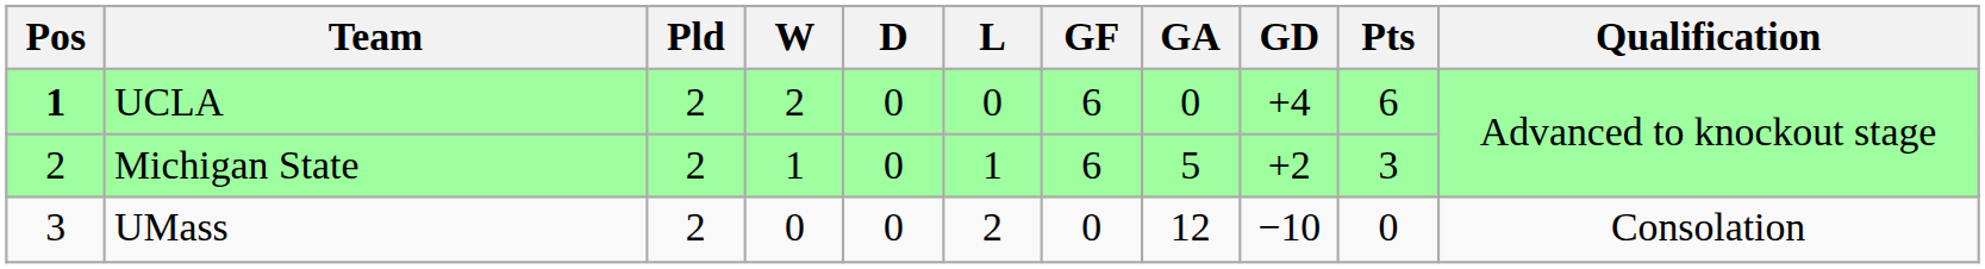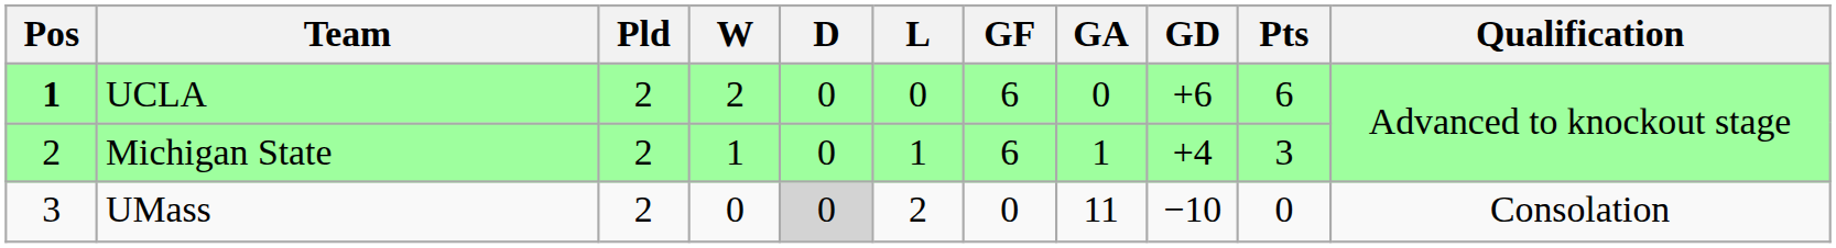 <table class="wikitable" style="text-align:center; margin: 1em auto">
 <tr>
 <th style="width:2em">Pos</th>
 <th style="width:13em">Team</th>
 <th style="width:2em">Pld</th>
 <th style="width:2em">W</th>
 <th style="width:2em">D</th>
 <th style="width:2em">L</th>
 <th style="width:2em">GF</th>
 <th style="width:2em">GA</th>
 <th style="width:2em">GD</th>
 <th style="width:2em">Pts</th>
 <th style="width:13em">Qualification</th>
 </tr>
 <tr bgcolor="#9eff9e">
 <td><strong>1</strong></td>
 <td style="text-align:left">UCLA</td>
 <td>2</td>
 <td>2</td>
 <td>0</td>
 <td>0</td>
 <td>6</td>
 <td>0</td>
-<td>+4</td>
+<td>+6</td>
 <td>6</td>
 <td rowspan="2">Advanced to knockout stage</td>
 </tr>
 <tr bgcolor="#9eff9e">
 <td>2</td>
 <td style="text-align:left">Michigan State</td>
 <td>2</td>
 <td>1</td>
 <td>0</td>
 <td>1</td>
 <td>6</td>
-<td>5</td>
-<td>+2</td>
+<td>1</td>
+<td>+4</td>
 <td>3</td>
 </tr>
 <tr>
 <td>3</td>
 <td style="text-align:left">UMass</td>
 <td>2</td>
 <td>0</td>
-<td>0</td>
+<td style="background: lightgrey;">0</td>
 <td>2</td>
 <td>0</td>
-<td>12</td>
+<td>11</td>
 <td>−10</td>
 <td>0</td>
 <td>Consolation</td>
 </tr>
 </table>
